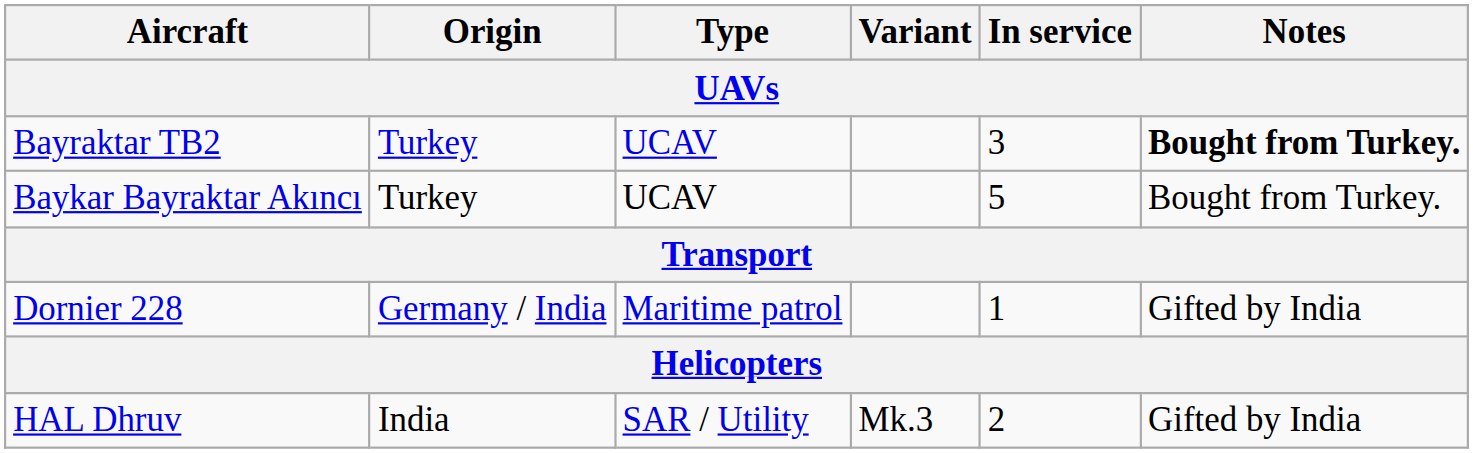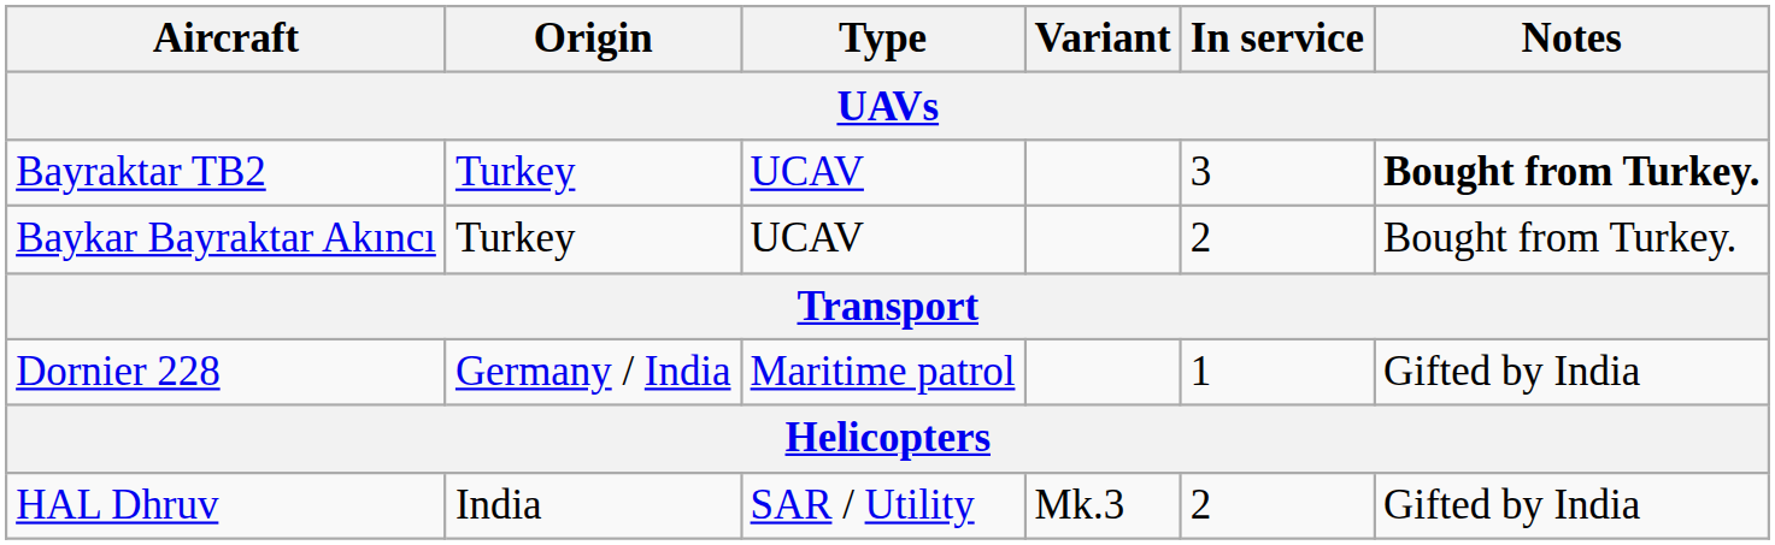 <table class="wikitable">
 <tr>
 <th>Aircraft</th>
 <th>Origin</th>
 <th>Type</th>
 <th>Variant</th>
 <th>In service</th>
 <th>Notes</th>
 </tr>
 <tr>
 <th colspan="7"><a href='#'>UAVs</a></th>
 </tr>
 <tr>
 <td><a href='#'>Bayraktar TB2</a></td>
 <td><a href='#'>Turkey</a></td>
 <td><a href='#'>UCAV</a></td>
 <td></td>
 <td>3</td>
 <td><strong>Bought from Turkey.</strong></td>
 </tr>
 <tr>
 <td><a href='#'>Baykar Bayraktar Akıncı</a></td>
 <td>Turkey</td>
 <td>UCAV</td>
 <td></td>
-<td>5</td>
+<td>2</td>
 <td>Bought from Turkey.</td>
 </tr>
 <tr>
 <th colspan="7"><a href='#'>Transport</a></th>
 </tr>
 <tr>
 <td><a href='#'>Dornier 228</a></td>
 <td><a href='#'>Germany</a> / <a href='#'>India</a></td>
 <td><a href='#'>Maritime patrol</a></td>
 <td></td>
 <td>1</td>
 <td>Gifted by India</td>
 </tr>
 <tr>
 <th colspan="6"><a href='#'>Helicopters</a></th>
 </tr>
 <tr>
 <td><a href='#'>HAL Dhruv</a></td>
 <td>India</td>
 <td><a href='#'>SAR</a> / <a href='#'>Utility</a></td>
 <td>Mk.3</td>
 <td>2</td>
 <td>Gifted by India</td>
 </tr>
 </table>
